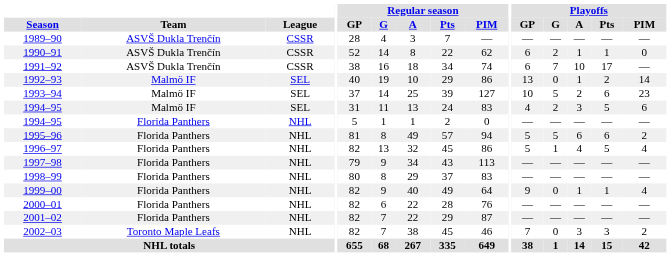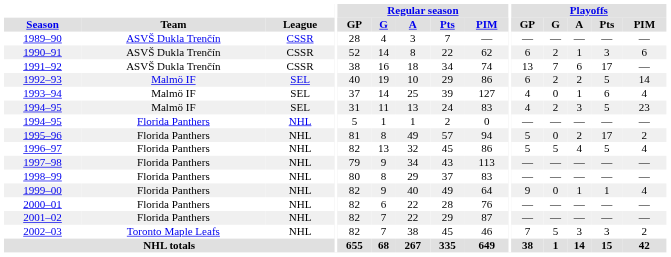 <table border="0" cellpadding="1" cellspacing="0" style="text-align:center; width:60em">
 <tr bgcolor="#e0e0e0">
 <th colspan="3" bgcolor="#ffffff"></th>
 <th rowspan="100" bgcolor="#ffffff"></th>
 <th colspan="5"><a href='#'>Regular season</a></th>
 <th rowspan="100" bgcolor="#ffffff"></th>
 <th colspan="5"><a href='#'>Playoffs</a></th>
 </tr>
 <tr bgcolor="#e0e0e0">
 <th><a href='#'>Season</a></th>
 <th>Team</th>
 <th>League</th>
 <th>GP</th>
 <th><a href='#'>G</a></th>
 <th><a href='#'>A</a></th>
 <th><a href='#'>Pts</a></th>
 <th><a href='#'>PIM</a></th>
 <th>GP</th>
 <th>G</th>
 <th>A</th>
 <th>Pts</th>
 <th>PIM</th>
 </tr>
 <tr>
 <td><a href='#'>1989–90</a></td>
 <td><a href='#'>ASVŠ Dukla Trenčín</a></td>
 <td><a href='#'>CSSR</a></td>
 <td>28</td>
 <td>4</td>
 <td>3</td>
 <td>7</td>
 <td>—</td>
 <td>—</td>
 <td>—</td>
 <td>—</td>
 <td>—</td>
 <td>—</td>
 </tr>
 <tr bgcolor="#f0f0f0">
 <td><a href='#'>1990–91</a></td>
 <td>ASVŠ Dukla Trenčín</td>
 <td>CSSR</td>
 <td>52</td>
 <td>14</td>
 <td>8</td>
 <td>22</td>
 <td>62</td>
 <td>6</td>
 <td>2</td>
 <td>1</td>
-<td>1</td>
-<td>0</td>
+<td>3</td>
+<td>6</td>
 </tr>
 <tr>
 <td><a href='#'>1991–92</a></td>
 <td>ASVŠ Dukla Trenčín</td>
 <td>CSSR</td>
 <td>38</td>
 <td>16</td>
 <td>18</td>
 <td>34</td>
 <td>74</td>
+<td>13</td>
+<td>7</td>
 <td>6</td>
-<td>7</td>
-<td>10</td>
 <td>17</td>
 <td>—</td>
 </tr>
 <tr bgcolor="#f0f0f0">
 <td><a href='#'>1992–93</a></td>
 <td><a href='#'>Malmö IF</a></td>
 <td><a href='#'>SEL</a></td>
 <td>40</td>
 <td>19</td>
 <td>10</td>
 <td>29</td>
 <td>86</td>
-<td>13</td>
-<td>0</td>
-<td>1</td>
+<td>6</td>
 <td>2</td>
+<td>2</td>
+<td>5</td>
 <td>14</td>
 </tr>
 <tr>
 <td><a href='#'>1993–94</a></td>
 <td>Malmö IF</td>
 <td>SEL</td>
 <td>37</td>
 <td>14</td>
 <td>25</td>
 <td>39</td>
 <td>127</td>
-<td>10</td>
-<td>5</td>
-<td>2</td>
+<td>4</td>
+<td>0</td>
+<td>1</td>
 <td>6</td>
-<td>23</td>
+<td>4</td>
 </tr>
 <tr bgcolor="#f0f0f0">
 <td><a href='#'>1994–95</a></td>
 <td>Malmö IF</td>
 <td>SEL</td>
 <td>31</td>
 <td>11</td>
 <td>13</td>
 <td>24</td>
 <td>83</td>
 <td>4</td>
 <td>2</td>
 <td>3</td>
 <td>5</td>
-<td>6</td>
+<td>23</td>
 </tr>
 <tr>
 <td><a href='#'>1994–95</a></td>
 <td><a href='#'>Florida Panthers</a></td>
 <td><a href='#'>NHL</a></td>
 <td>5</td>
 <td>1</td>
 <td>1</td>
 <td>2</td>
 <td>0</td>
 <td>—</td>
 <td>—</td>
 <td>—</td>
 <td>—</td>
 <td>—</td>
 </tr>
 <tr bgcolor="#f0f0f0">
 <td><a href='#'>1995–96</a></td>
 <td>Florida Panthers</td>
 <td>NHL</td>
 <td>81</td>
 <td>8</td>
 <td>49</td>
 <td>57</td>
 <td>94</td>
 <td>5</td>
-<td>5</td>
-<td>6</td>
-<td>6</td>
+<td>0</td>
+<td>2</td>
+<td>17</td>
 <td>2</td>
 </tr>
 <tr>
 <td><a href='#'>1996–97</a></td>
 <td>Florida Panthers</td>
 <td>NHL</td>
 <td>82</td>
 <td>13</td>
 <td>32</td>
 <td>45</td>
 <td>86</td>
 <td>5</td>
-<td>1</td>
+<td>5</td>
 <td>4</td>
 <td>5</td>
 <td>4</td>
 </tr>
 <tr bgcolor="#f0f0f0">
 <td><a href='#'>1997–98</a></td>
 <td>Florida Panthers</td>
 <td>NHL</td>
 <td>79</td>
 <td>9</td>
 <td>34</td>
 <td>43</td>
 <td>113</td>
 <td>—</td>
 <td>—</td>
 <td>—</td>
 <td>—</td>
 <td>—</td>
 </tr>
 <tr>
 <td><a href='#'>1998–99</a></td>
 <td>Florida Panthers</td>
 <td>NHL</td>
 <td>80</td>
 <td>8</td>
 <td>29</td>
 <td>37</td>
 <td>83</td>
 <td>—</td>
 <td>—</td>
 <td>—</td>
 <td>—</td>
 <td>—</td>
 </tr>
 <tr bgcolor="#f0f0f0">
 <td><a href='#'>1999–00</a></td>
 <td>Florida Panthers</td>
 <td>NHL</td>
 <td>82</td>
 <td>9</td>
 <td>40</td>
 <td>49</td>
 <td>64</td>
 <td>9</td>
 <td>0</td>
 <td>1</td>
 <td>1</td>
 <td>4</td>
 </tr>
 <tr>
 <td><a href='#'>2000–01</a></td>
 <td>Florida Panthers</td>
 <td>NHL</td>
 <td>82</td>
 <td>6</td>
 <td>22</td>
 <td>28</td>
 <td>76</td>
 <td>—</td>
 <td>—</td>
 <td>—</td>
 <td>—</td>
 <td>—</td>
 </tr>
 <tr bgcolor="#f0f0f0">
 <td><a href='#'>2001–02</a></td>
 <td>Florida Panthers</td>
 <td>NHL</td>
 <td>82</td>
 <td>7</td>
 <td>22</td>
 <td>29</td>
 <td>87</td>
 <td>—</td>
 <td>—</td>
 <td>—</td>
 <td>—</td>
 <td>—</td>
 </tr>
 <tr>
 <td><a href='#'>2002–03</a></td>
 <td><a href='#'>Toronto Maple Leafs</a></td>
 <td>NHL</td>
 <td>82</td>
 <td>7</td>
 <td>38</td>
 <td>45</td>
 <td>46</td>
 <td>7</td>
-<td>0</td>
+<td>5</td>
 <td>3</td>
 <td>3</td>
 <td>2</td>
 </tr>
 <tr bgcolor="#e0e0e0">
 <th colspan="3">NHL totals</th>
 <th>655</th>
 <th>68</th>
 <th>267</th>
 <th>335</th>
 <th>649</th>
 <th>38</th>
 <th>1</th>
 <th>14</th>
 <th>15</th>
 <th>42</th>
 </tr>
 </table>
